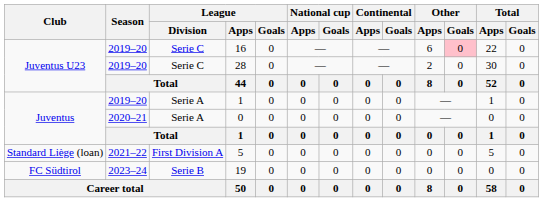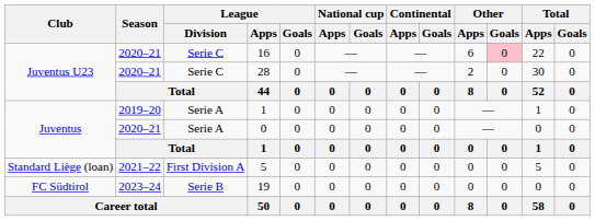 <table class="wikitable" style="text-align: center">
 <tr>
 <th rowspan="2">Club</th>
 <th rowspan="2">Season</th>
 <th colspan="3">League</th>
 <th colspan="2">National cup</th>
 <th colspan="2">Continental</th>
 <th colspan="2">Other</th>
 <th colspan="2">Total</th>
 </tr>
 <tr>
 <th>Division</th>
 <th>Apps</th>
 <th>Goals</th>
 <th>Apps</th>
 <th>Goals</th>
 <th>Apps</th>
 <th>Goals</th>
 <th>Apps</th>
 <th>Goals</th>
 <th>Apps</th>
 <th>Goals</th>
 </tr>
 <tr>
 <td rowspan="3"><a href='#'>Juventus U23</a></td>
-<td><a href='#'>2019–20</a></td>
+<td><a href='#'>2020–21</a></td>
 <td><a href='#'>Serie C</a></td>
 <td>16</td>
 <td>0</td>
 <td colspan="2">—</td>
 <td colspan="2">—</td>
 <td>6</td>
 <td style="background: pink;">0</td>
 <td>22</td>
 <td>0</td>
 </tr>
 <tr>
-<td><a href='#'>2019–20</a></td>
+<td><a href='#'>2020–21</a></td>
 <td>Serie C</td>
 <td>28</td>
 <td>0</td>
 <td colspan="2">—</td>
 <td colspan="2">—</td>
 <td>2</td>
 <td>0</td>
 <td>30</td>
 <td>0</td>
 </tr>
 <tr>
 <th colspan="2">Total</th>
 <th>44</th>
 <th>0</th>
 <th>0</th>
 <th>0</th>
 <th>0</th>
 <th>0</th>
 <th>8</th>
 <th>0</th>
 <th>52</th>
 <th>0</th>
 </tr>
 <tr>
 <td rowspan="3"><a href='#'>Juventus</a></td>
 <td><a href='#'>2019–20</a></td>
 <td>Serie A</td>
 <td>1</td>
 <td>0</td>
 <td>0</td>
 <td>0</td>
 <td>0</td>
 <td>0</td>
 <td colspan="2">—</td>
 <td>1</td>
 <td>0</td>
 </tr>
 <tr>
 <td><a href='#'>2020–21</a></td>
 <td>Serie A</td>
 <td>0</td>
 <td>0</td>
 <td>0</td>
 <td>0</td>
 <td>0</td>
 <td>0</td>
 <td colspan="2">—</td>
 <td>0</td>
 <td>0</td>
 </tr>
 <tr>
 <th colspan="2">Total</th>
 <th>1</th>
 <th>0</th>
 <th>0</th>
 <th>0</th>
 <th>0</th>
 <th>0</th>
 <th>0</th>
 <th>0</th>
 <th>1</th>
 <th>0</th>
 </tr>
 <tr>
 <td><a href='#'>Standard Liège</a> (loan)</td>
 <td><a href='#'>2021–22</a></td>
 <td><a href='#'>First Division A</a></td>
 <td>5</td>
 <td>0</td>
 <td>0</td>
 <td>0</td>
 <td>0</td>
 <td>0</td>
 <td>0</td>
 <td>0</td>
 <td>5</td>
 <td>0</td>
 </tr>
 <tr>
 <td><a href='#'>FC Südtirol</a></td>
 <td><a href='#'>2023–24</a></td>
 <td><a href='#'>Serie B</a></td>
 <td>19</td>
 <td>0</td>
 <td>0</td>
 <td>0</td>
 <td>0</td>
 <td>0</td>
 <td>0</td>
 <td>0</td>
 <td>0</td>
 <td>0</td>
 </tr>
 <tr>
 <th colspan="3">Career total</th>
 <th>50</th>
 <th>0</th>
 <th>0</th>
 <th>0</th>
 <th>0</th>
 <th>0</th>
 <th>8</th>
 <th>0</th>
 <th>58</th>
 <th>0</th>
 </tr>
 </table>
